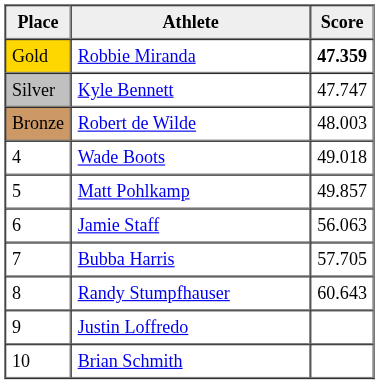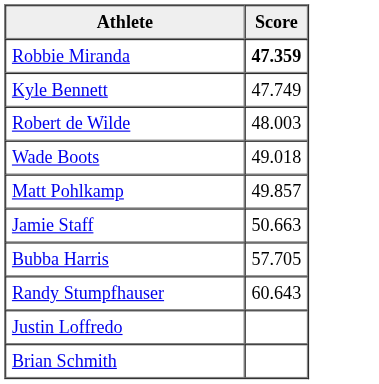 <table border=1 cellpadding=5 cellspacing=0>
 <tr>
-<th style="background:#efefef;" width="20">Place</th>
 <th style="background:#efefef;" width="200">Athlete</th>
 <th style="background:#efefef;" width="20">Score</th>
 </tr>
 <tr align=left>
-<td style="background:gold;">Gold</td>
 <td><a href='#'>Robbie Miranda</a></td>
 <td><strong>47.359</strong></td>
 </tr>
 <tr align=left>
-<td style="background:silver;">Silver</td>
 <td><a href='#'>Kyle Bennett</a></td>
-<td>47.747</td>
+<td>47.749</td>
 </tr>
 <tr align=left>
-<td style="background:#CC9966;">Bronze</td>
 <td><a href='#'>Robert de Wilde</a></td>
 <td>48.003</td>
 </tr>
 <tr align=left>
-<td>4</td>
 <td><a href='#'>Wade Boots</a></td>
 <td>49.018</td>
 </tr>
 <tr align=left>
-<td>5</td>
 <td><a href='#'>Matt Pohlkamp</a></td>
 <td>49.857</td>
 </tr>
 <tr align=left>
-<td>6</td>
 <td><a href='#'>Jamie Staff</a></td>
-<td>56.063</td>
+<td>50.663</td>
 </tr>
 <tr align=left>
-<td>7</td>
 <td><a href='#'>Bubba Harris</a></td>
 <td>57.705</td>
 </tr>
 <tr align=left>
-<td>8</td>
 <td><a href='#'>Randy Stumpfhauser</a></td>
 <td>60.643</td>
 </tr>
 <tr align=left>
-<td>9</td>
 <td><a href='#'>Justin Loffredo</a></td>
 <td></td>
 </tr>
 <tr align=left>
-<td>10</td>
 <td><a href='#'>Brian Schmith</a></td>
 <td></td>
 </tr>
 </table>
